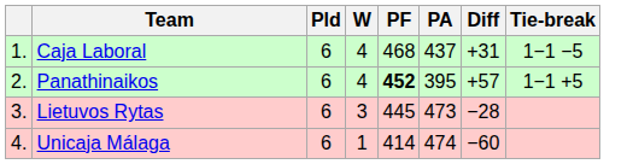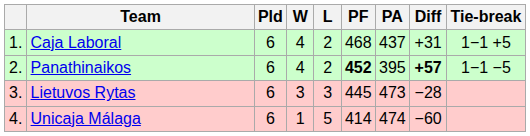 <table class="wikitable" style="text-align:center">
 <tr>
 <th width=15></th>
 <th width=220>Team</th>
 <th width=20>Pld</th>
 <th width=20>W</th>
+<th width=20>L</th>
 <th width=20>PF</th>
 <th width=20>PA</th>
 <th width=30>Diff</th>
 <th>Tie-break</th>
 </tr>
 <tr style="background:#ccffcc;">
 <td>1.</td>
 <td align=left> <a href='#'>Caja Laboral</a></td>
 <td>6</td>
 <td>4</td>
+<td>2</td>
 <td>468</td>
 <td>437</td>
 <td>+31</td>
-<td>1−1 −5</td>
+<td>1−1 +5</td>
 </tr>
 <tr style="background:#ccffcc;">
 <td>2.</td>
 <td align=left> <a href='#'>Panathinaikos</a></td>
 <td>6</td>
 <td>4</td>
+<td>2</td>
 <td><strong>452</strong></td>
 <td>395</td>
-<td>+57</td>
-<td>1−1 +5</td>
+<td><strong>+57</strong></td>
+<td>1−1 −5</td>
 </tr>
 <tr style="background:#fcc;">
 <td>3.</td>
 <td align=left> <a href='#'>Lietuvos Rytas</a></td>
 <td>6</td>
+<td>3</td>
 <td>3</td>
 <td>445</td>
 <td>473</td>
 <td>−28</td>
 <td></td>
 </tr>
 <tr style="background:#fcc;">
 <td>4.</td>
 <td align=left> <a href='#'>Unicaja Málaga</a></td>
 <td>6</td>
 <td>1</td>
+<td>5</td>
 <td>414</td>
 <td>474</td>
 <td>−60</td>
 <td></td>
 </tr>
 </table>
